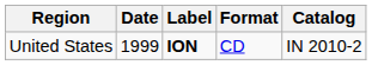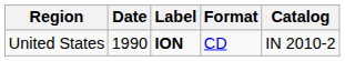 <table class="wikitable">
 <tr>
 <th>Region</th>
 <th>Date</th>
 <th>Label</th>
 <th>Format</th>
 <th>Catalog</th>
 </tr>
 <tr>
 <td>United States</td>
-<td>1999</td>
+<td>1990</td>
 <td><strong>ION</strong></td>
 <td><a href='#'>CD</a></td>
 <td>IN 2010-2</td>
 </tr>
 </table>
